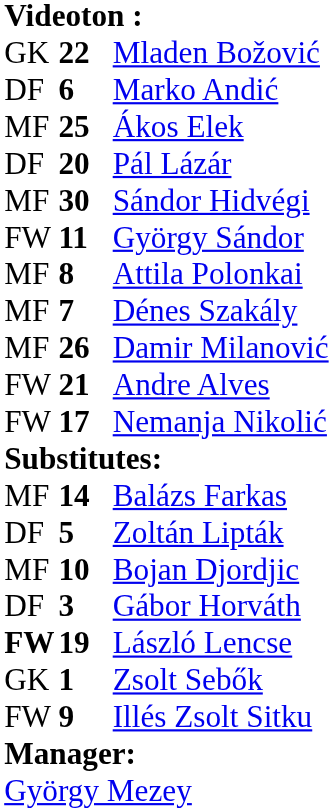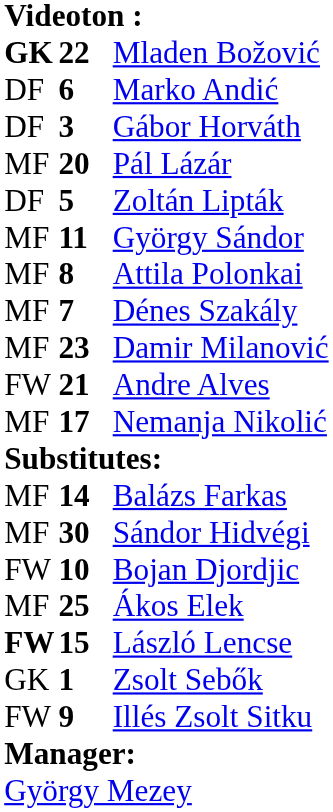 <table style="font-size: 90%" cellspacing="0" cellpadding="0" align="center">
 <tr>
 <td colspan="4"><strong>Videoton :</strong></td>
 </tr>
 <tr>
 <th width="25"></th>
 <th width="25"></th>
 </tr>
 <tr>
-<td>GK</td>
+<td><strong>GK</strong></td>
 <td><strong>22</strong></td>
 <td> <a href='#'>Mladen Božović</a></td>
 </tr>
 <tr>
 <td>DF</td>
 <td><strong>6</strong></td>
 <td> <a href='#'>Marko Andić</a></td>
 </tr>
 <tr>
-<td>MF</td>
-<td><strong>25</strong></td>
-<td> <a href='#'>Ákos Elek</a></td>
+<td>DF</td>
+<td><strong>3</strong></td>
+<td> <a href='#'>Gábor Horváth</a></td>
 <td></td>
 </tr>
 <tr>
-<td>DF</td>
+<td>MF</td>
 <td><strong>20</strong></td>
 <td> <a href='#'>Pál Lázár</a></td>
 <td></td>
 </tr>
 <tr>
-<td>MF</td>
-<td><strong>30</strong></td>
-<td> <a href='#'>Sándor Hidvégi</a></td>
+<td>DF</td>
+<td><strong>5</strong></td>
+<td> <a href='#'>Zoltán Lipták</a></td>
 <td></td>
 </tr>
 <tr>
-<td>FW</td>
+<td>MF</td>
 <td><strong>11</strong></td>
 <td> <a href='#'>György Sándor</a></td>
 <td></td>
 </tr>
 <tr>
 <td>MF</td>
 <td><strong>8</strong></td>
 <td> <a href='#'>Attila Polonkai</a></td>
 <td></td>
 </tr>
 <tr>
 <td>MF</td>
 <td><strong>7</strong></td>
 <td> <a href='#'>Dénes Szakály</a></td>
 <td></td>
 </tr>
 <tr>
 <td>MF</td>
-<td><strong>26</strong></td>
+<td><strong>23</strong></td>
 <td> <a href='#'>Damir Milanović</a></td>
 <td></td>
 </tr>
 <tr>
 <td>FW</td>
 <td><strong>21</strong></td>
 <td> <a href='#'>Andre Alves</a></td>
 </tr>
 <tr>
-<td>FW</td>
+<td>MF</td>
 <td><strong>17</strong></td>
 <td> <a href='#'>Nemanja Nikolić</a></td>
 </tr>
 <tr>
 <td colspan=4><strong>Substitutes:</strong></td>
 </tr>
 <tr>
 <td>MF</td>
 <td><strong>14</strong></td>
 <td> <a href='#'>Balázs Farkas</a></td>
 <td></td>
 </tr>
 <tr>
-<td>DF</td>
-<td><strong>5</strong></td>
-<td> <a href='#'>Zoltán Lipták</a></td>
+<td>MF</td>
+<td><strong>30</strong></td>
+<td> <a href='#'>Sándor Hidvégi</a></td>
 <td></td>
 </tr>
 <tr>
-<td>MF</td>
+<td>FW</td>
 <td><strong>10</strong></td>
 <td> <a href='#'>Bojan Djordjic</a></td>
 <td></td>
 </tr>
 <tr>
-<td>DF</td>
-<td><strong>3</strong></td>
-<td> <a href='#'>Gábor Horváth</a></td>
+<td>MF</td>
+<td><strong>25</strong></td>
+<td> <a href='#'>Ákos Elek</a></td>
 <td></td>
 </tr>
 <tr>
 <td><strong>FW</strong></td>
-<td><strong>19</strong></td>
+<td><strong>15</strong></td>
 <td> <a href='#'>László Lencse</a></td>
 <td></td>
 </tr>
 <tr>
 <td>GK</td>
 <td><strong>1</strong></td>
 <td> <a href='#'>Zsolt Sebők</a></td>
 </tr>
 <tr>
 <td>FW</td>
 <td><strong>9</strong></td>
 <td> <a href='#'>Illés Zsolt Sitku</a></td>
 </tr>
 <tr>
 <td colspan=4><strong>Manager:</strong></td>
 </tr>
 <tr>
 <td colspan="4"> <a href='#'>György Mezey</a></td>
 </tr>
 </table>
